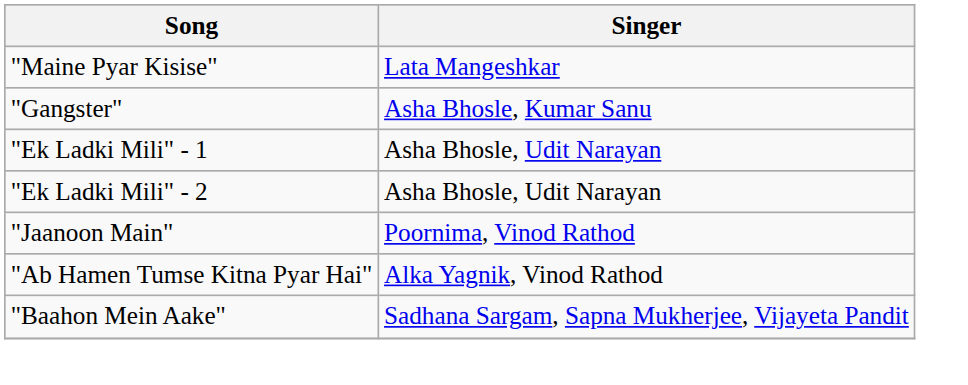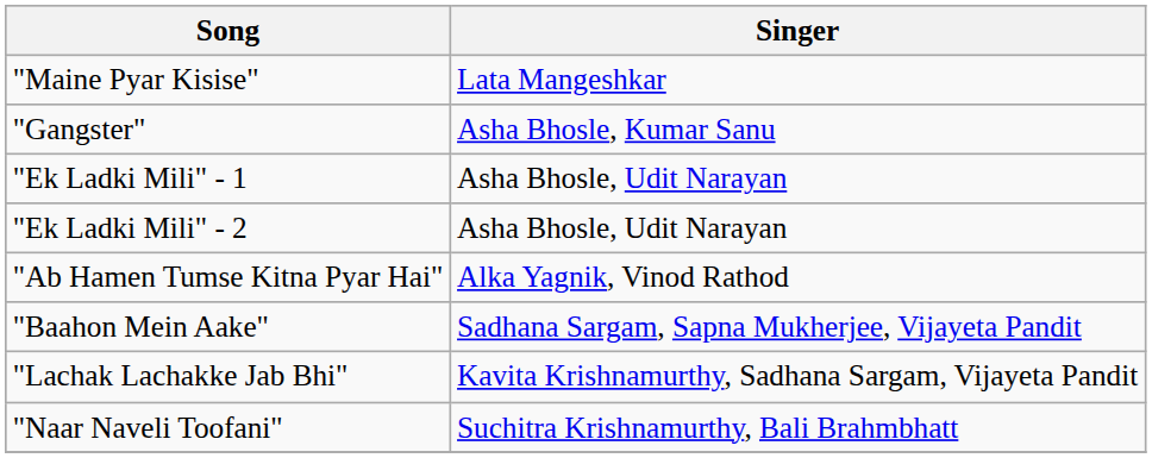 <table class="wikitable" style="font-size:95%">
 <tr>
 <th>Song</th>
 <th>Singer</th>
 </tr>
 <tr>
 <td>"Maine Pyar Kisise"</td>
 <td><a href='#'>Lata Mangeshkar</a></td>
 </tr>
 <tr>
 <td>"Gangster"</td>
 <td><a href='#'>Asha Bhosle</a>, <a href='#'>Kumar Sanu</a></td>
 </tr>
 <tr>
 <td>"Ek Ladki Mili" - 1</td>
 <td>Asha Bhosle, <a href='#'>Udit Narayan</a></td>
 </tr>
 <tr>
 <td>"Ek Ladki Mili" - 2</td>
 <td>Asha Bhosle, Udit Narayan</td>
 </tr>
 <tr>
-<td>"Jaanoon Main"</td>
-<td><a href='#'>Poornima</a>, <a href='#'>Vinod Rathod</a></td>
-</tr>
-<tr>
 <td>"Ab Hamen Tumse Kitna Pyar Hai"</td>
 <td><a href='#'>Alka Yagnik</a>, Vinod Rathod</td>
 </tr>
 <tr>
 <td>"Baahon Mein Aake"</td>
 <td><a href='#'>Sadhana Sargam</a>, <a href='#'>Sapna Mukherjee</a>, <a href='#'>Vijayeta Pandit</a></td>
 </tr>
 <tr>
+<td>"Lachak Lachakke Jab Bhi"</td>
+<td><a href='#'>Kavita Krishnamurthy</a>, Sadhana Sargam, Vijayeta Pandit</td>
+</tr>
+<tr>
+<td>"Naar Naveli Toofani"</td>
+<td><a href='#'>Suchitra Krishnamurthy</a>, <a href='#'>Bali Brahmbhatt</a></td>
+</tr>
+<tr>
 </tr>
 </table>
